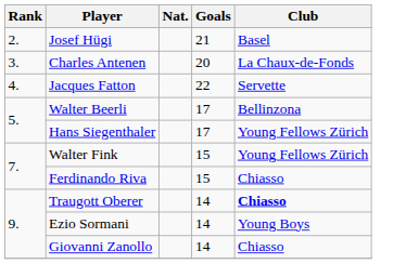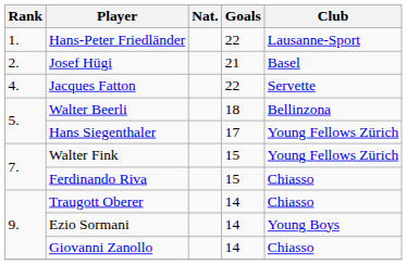 <table class="wikitable sortable">
 <tr>
 <th>Rank</th>
 <th>Player</th>
 <th>Nat.</th>
 <th>Goals</th>
 <th>Club</th>
 </tr>
 <tr>
+<td>1.</td>
+<td><a href='#'>Hans-Peter Friedländer</a></td>
+<td></td>
+<td>22</td>
+<td><a href='#'>Lausanne-Sport</a></td>
+</tr>
+<tr>
 <td>2.</td>
 <td><a href='#'>Josef Hügi</a></td>
 <td></td>
 <td>21</td>
 <td><a href='#'>Basel</a></td>
-</tr>
-<tr>
-<td>3.</td>
-<td><a href='#'>Charles Antenen</a></td>
-<td></td>
-<td>20</td>
-<td><a href='#'>La Chaux-de-Fonds</a></td>
 </tr>
 <tr>
 <td>4.</td>
 <td><a href='#'>Jacques Fatton</a></td>
 <td></td>
 <td>22</td>
 <td><a href='#'>Servette</a></td>
 </tr>
 <tr>
 <td rowspan=2>5.</td>
 <td><a href='#'>Walter Beerli</a></td>
 <td></td>
-<td>17</td>
+<td>18</td>
 <td><a href='#'>Bellinzona</a></td>
 </tr>
 <tr>
 <td><a href='#'>Hans Siegenthaler</a></td>
 <td></td>
 <td>17</td>
 <td><a href='#'>Young Fellows Zürich</a></td>
 </tr>
 <tr>
 <td rowspan=2>7.</td>
 <td>Walter Fink</td>
 <td></td>
 <td>15</td>
 <td><a href='#'>Young Fellows Zürich</a></td>
 </tr>
 <tr>
 <td><a href='#'>Ferdinando Riva</a></td>
 <td></td>
 <td>15</td>
 <td><a href='#'>Chiasso</a></td>
 </tr>
 <tr>
 <td rowspan=3>9.</td>
 <td><a href='#'>Traugott Oberer</a></td>
 <td></td>
 <td>14</td>
-<td><strong><a href='#'>Chiasso</a></strong></td>
+<td><a href='#'>Chiasso</a></td>
 </tr>
 <tr>
 <td>Ezio Sormani</td>
 <td></td>
 <td>14</td>
 <td><a href='#'>Young Boys</a></td>
 </tr>
 <tr>
 <td><a href='#'>Giovanni Zanollo</a></td>
 <td></td>
 <td>14</td>
 <td><a href='#'>Chiasso</a></td>
 </tr>
 <tr>
 </tr>
 </table>
